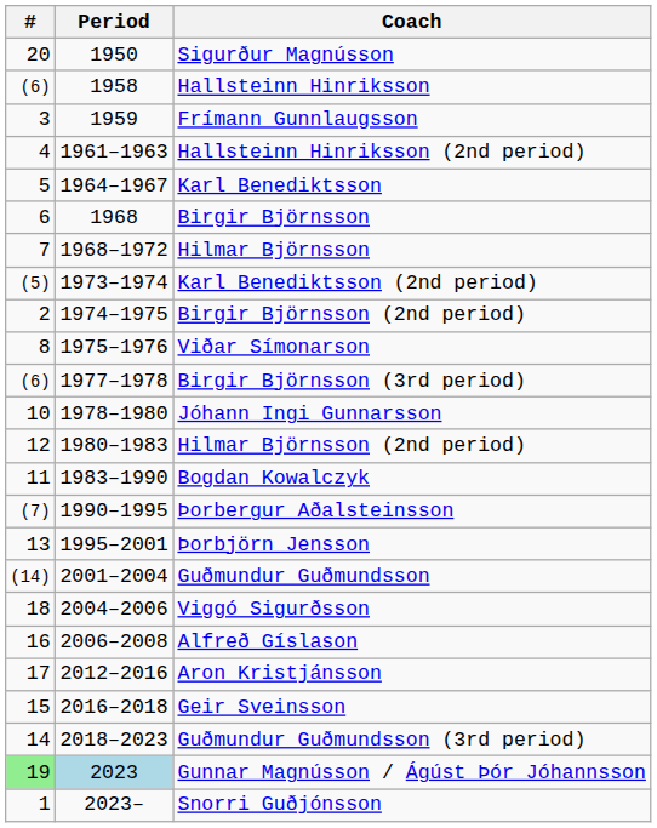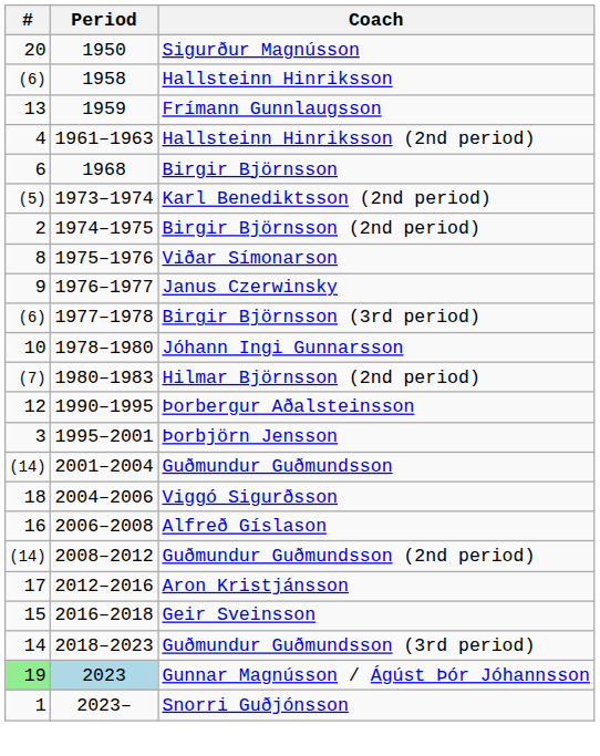 <table class="wikitable">
 <tr>
 <th>#</th>
 <th>Period</th>
 <th>Coach</th>
 </tr>
 <tr>
 <td style="text-align: right;">20</td>
 <td style="text-align: center;">1950</td>
 <td><a href='#'>Sigurður Magnússon</a></td>
 </tr>
 <tr>
 <td style="text-align: right;"><small>(6)</small></td>
 <td style="text-align: center;">1958</td>
 <td><a href='#'>Hallsteinn Hinriksson</a></td>
 </tr>
 <tr>
-<td style="text-align: right;">3</td>
+<td style="text-align: right;">13</td>
 <td style="text-align: center;">1959</td>
 <td><a href='#'>Frímann Gunnlaugsson</a></td>
 </tr>
 <tr>
 <td style="text-align: right;">4</td>
 <td style="text-align: center;">1961–1963</td>
 <td><a href='#'>Hallsteinn Hinriksson</a> (2nd period)</td>
 </tr>
 <tr>
-<td style="text-align: right;">5</td>
-<td style="text-align: center;">1964–1967</td>
-<td><a href='#'>Karl Benediktsson</a></td>
-</tr>
-<tr>
 <td style="text-align: right;">6</td>
 <td style="text-align: center;">1968</td>
 <td><a href='#'>Birgir Björnsson</a></td>
-</tr>
-<tr>
-<td style="text-align: right;">7</td>
-<td style="text-align: center;">1968–1972</td>
-<td><a href='#'>Hilmar Björnsson</a></td>
 </tr>
 <tr>
 <td style="text-align: right;"><small>(5)</small></td>
 <td style="text-align: center;">1973–1974</td>
 <td><a href='#'>Karl Benediktsson</a> (2nd period)</td>
 </tr>
 <tr>
 <td style="text-align: right;">2</td>
 <td style="text-align: center;">1974–1975</td>
 <td><a href='#'>Birgir Björnsson</a> (2nd period)</td>
 </tr>
 <tr>
 <td style="text-align: right;">8</td>
 <td style="text-align: center;">1975–1976</td>
 <td><a href='#'>Viðar Símonarson</a></td>
 </tr>
 <tr>
+<td style="text-align: right;">9</td>
+<td style="text-align: center;">1976–1977</td>
+<td><a href='#'>Janus Czerwinsky</a></td>
+</tr>
+<tr>
 <td style="text-align: right;"><small>(6)</small></td>
 <td style="text-align: center;">1977–1978</td>
 <td><a href='#'>Birgir Björnsson</a> (3rd period)</td>
 </tr>
 <tr>
 <td style="text-align: right;">10</td>
 <td style="text-align: center;">1978–1980</td>
 <td><a href='#'>Jóhann Ingi Gunnarsson</a></td>
 </tr>
 <tr>
-<td style="text-align: right;">12</td>
+<td style="text-align: right;"><small>(7)</small></td>
 <td style="text-align: center;">1980–1983</td>
 <td><a href='#'>Hilmar Björnsson</a> (2nd period)</td>
 </tr>
 <tr>
-<td style="text-align: right;">11</td>
-<td style="text-align: center;">1983–1990</td>
-<td><a href='#'>Bogdan Kowalczyk</a></td>
-</tr>
-<tr>
-<td style="text-align: right;"><small>(7)</small></td>
+<td style="text-align: right;">12</td>
 <td style="text-align: center;">1990–1995</td>
 <td><a href='#'>Þorbergur Aðalsteinsson</a></td>
 </tr>
 <tr>
-<td style="text-align: right;">13</td>
+<td style="text-align: right;">3</td>
 <td style="text-align: center;">1995–2001</td>
 <td><a href='#'>Þorbjörn Jensson</a></td>
 </tr>
 <tr>
 <td style="text-align: right;"><small>(14)</small></td>
 <td style="text-align: center;">2001–2004</td>
 <td><a href='#'>Guðmundur Guðmundsson</a></td>
 </tr>
 <tr>
 <td style="text-align: right;">18</td>
 <td style="text-align: center;">2004–2006</td>
 <td><a href='#'>Viggó Sigurðsson</a></td>
 </tr>
 <tr>
 <td style="text-align: right;">16</td>
 <td style="text-align: center;">2006–2008</td>
 <td><a href='#'>Alfreð Gíslason</a></td>
+</tr>
+<tr>
+<td style="text-align: right;"><small>(14)</small></td>
+<td style="text-align: center;">2008–2012</td>
+<td><a href='#'>Guðmundur Guðmundsson</a> (2nd period)</td>
 </tr>
 <tr>
 <td style="text-align: right;">17</td>
 <td style="text-align: center;">2012–2016</td>
 <td><a href='#'>Aron Kristjánsson</a></td>
 </tr>
 <tr>
 <td style="text-align: right;">15</td>
 <td style="text-align: center;">2016–2018</td>
 <td><a href='#'>Geir Sveinsson</a></td>
 </tr>
 <tr>
 <td style="text-align: right;">14</td>
 <td style="text-align: center;">2018–2023</td>
 <td><a href='#'>Guðmundur Guðmundsson</a> (3rd period)</td>
 </tr>
 <tr>
 <td style="background: lightgreen; text-align: right;">19</td>
 <td style="background: lightblue; text-align: center;">2023</td>
 <td><a href='#'>Gunnar Magnússon</a> / <a href='#'>Ágúst Þór Jóhannsson</a></td>
 </tr>
 <tr>
 <td style="text-align: right;">1</td>
 <td style="text-align: center;">2023–</td>
 <td><a href='#'>Snorri Guðjónsson</a></td>
 </tr>
 </table>
